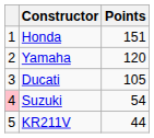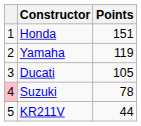 <table class="wikitable" style="font-size: 95%;">
 <tr>
 <th></th>
 <th>Constructor</th>
 <th>Points</th>
 </tr>
 <tr>
 <td align=center>1</td>
 <td> <a href='#'>Honda</a></td>
 <td align=right>151</td>
 </tr>
 <tr>
 <td align=center>2</td>
 <td> <a href='#'>Yamaha</a></td>
-<td align=right>120</td>
+<td align=right>119</td>
 </tr>
 <tr>
 <td align=center>3</td>
 <td> <a href='#'>Ducati</a></td>
 <td align=right>105</td>
 </tr>
 <tr>
 <td align=center style="background: pink;">4</td>
 <td> <a href='#'>Suzuki</a></td>
-<td align=right>54</td>
+<td align=right>78</td>
 </tr>
 <tr>
 <td align=center>5</td>
 <td> <a href='#'>KR211V</a></td>
 <td align=right>44</td>
 </tr>
 </table>
